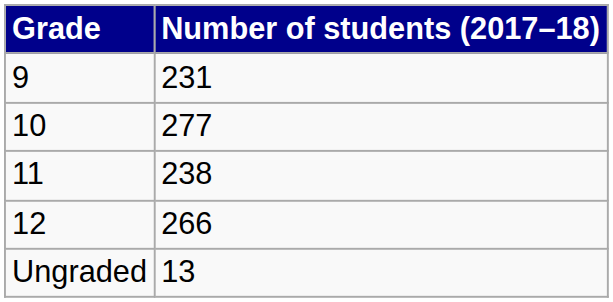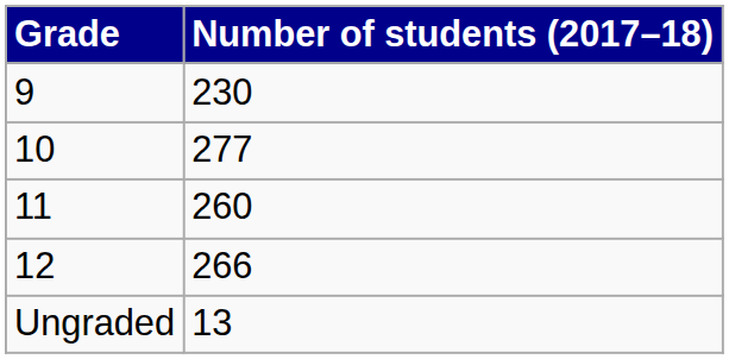 <table class="wikitable" style="font-size: 100%;">
 <tr>
 <td style="background:darkblue; color:white; text-align:left;"><strong>Grade</strong></td>
 <td style="background:darkblue; color:white; text-align:left;"><strong>Number of students (2017–18)</strong></td>
 </tr>
 <tr>
 <td>9</td>
-<td>231</td>
+<td>230</td>
 </tr>
 <tr>
 <td>10</td>
 <td>277</td>
 </tr>
 <tr>
 <td>11</td>
-<td>238</td>
+<td>260</td>
 </tr>
 <tr>
 <td>12</td>
 <td>266</td>
 </tr>
 <tr>
 <td>Ungraded</td>
 <td>13</td>
 </tr>
 </table>
